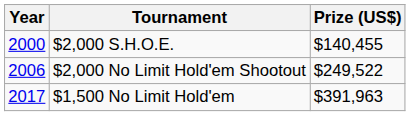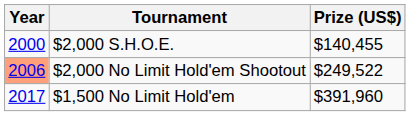 <table class="wikitable">
 <tr>
 <th>Year</th>
 <th>Tournament</th>
 <th>Prize (US$)</th>
 </tr>
 <tr>
 <td><a href='#'>2000</a></td>
 <td>$2,000 S.H.O.E.</td>
 <td>$140,455</td>
 </tr>
 <tr>
-<td><a href='#'>2006</a></td>
+<td style="background: lightsalmon;"><a href='#'>2006</a></td>
 <td>$2,000 No Limit Hold'em Shootout</td>
 <td>$249,522</td>
 </tr>
 <tr>
 <td><a href='#'>2017</a></td>
 <td>$1,500 No Limit Hold'em</td>
-<td>$391,963</td>
+<td>$391,960</td>
 </tr>
 </table>
